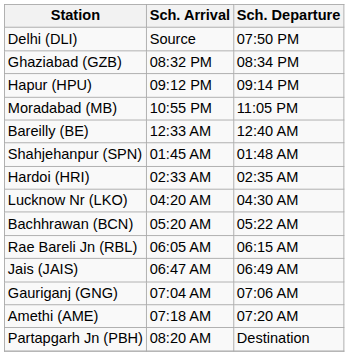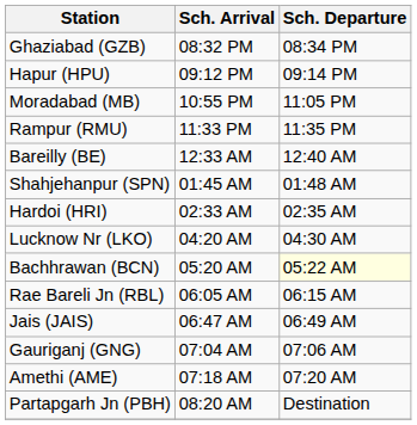 <table class="wikitable">
 <tr>
 <th>Station</th>
 <th>Sch. Arrival</th>
 <th>Sch. Departure</th>
-</tr>
-<tr>
-<td>Delhi (DLI)</td>
-<td>Source</td>
-<td>07:50 PM</td>
 </tr>
 <tr>
 <td>Ghaziabad (GZB)</td>
 <td>08:32 PM</td>
 <td>08:34 PM</td>
 </tr>
 <tr>
 <td>Hapur (HPU)</td>
 <td>09:12 PM</td>
 <td>09:14 PM</td>
 </tr>
 <tr>
 <td>Moradabad (MB)</td>
 <td>10:55 PM</td>
 <td>11:05 PM</td>
+</tr>
+<tr>
+<td>Rampur (RMU)</td>
+<td>11:33 PM</td>
+<td>11:35 PM</td>
 </tr>
 <tr>
 <td>Bareilly (BE)</td>
 <td>12:33 AM</td>
 <td>12:40 AM</td>
 </tr>
 <tr>
 <td>Shahjehanpur (SPN)</td>
 <td>01:45 AM</td>
 <td>01:48 AM</td>
 </tr>
 <tr>
 <td>Hardoi (HRI)</td>
 <td>02:33 AM</td>
 <td>02:35 AM</td>
 </tr>
 <tr>
 <td>Lucknow Nr (LKO)</td>
 <td>04:20 AM</td>
 <td>04:30 AM</td>
 </tr>
 <tr>
 <td>Bachhrawan (BCN)</td>
 <td>05:20 AM</td>
-<td>05:22 AM</td>
+<td style="background: lightyellow;">05:22 AM</td>
 </tr>
 <tr>
 <td>Rae Bareli Jn (RBL)</td>
 <td>06:05 AM</td>
 <td>06:15 AM</td>
 </tr>
 <tr>
 <td>Jais (JAIS)</td>
 <td>06:47 AM</td>
 <td>06:49 AM</td>
 </tr>
 <tr>
 <td>Gauriganj (GNG)</td>
 <td>07:04 AM</td>
 <td>07:06 AM</td>
 </tr>
 <tr>
 <td>Amethi (AME)</td>
 <td>07:18 AM</td>
 <td>07:20 AM</td>
 </tr>
 <tr>
 <td>Partapgarh Jn (PBH)</td>
 <td>08:20 AM</td>
 <td>Destination</td>
 </tr>
 <tr>
 </tr>
 </table>
